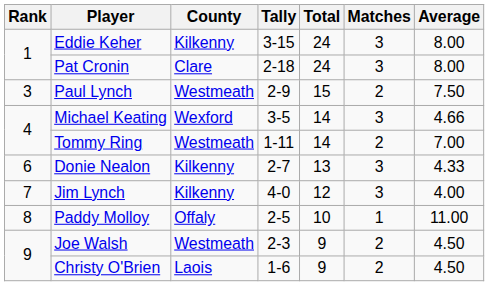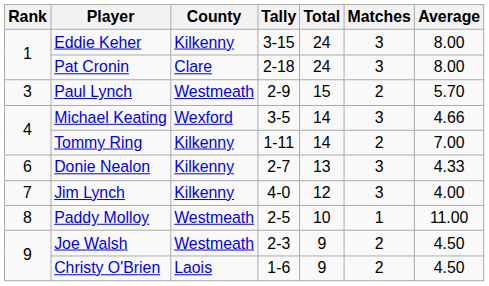 <table class="wikitable">
 <tr>
 <th>Rank</th>
 <th>Player</th>
 <th>County</th>
 <th>Tally</th>
 <th>Total</th>
 <th>Matches</th>
 <th>Average</th>
 </tr>
 <tr>
 <td rowspan=2 align=center>1</td>
 <td><a href='#'>Eddie Keher</a></td>
 <td><a href='#'>Kilkenny</a></td>
 <td align=center>3-15</td>
 <td align=center>24</td>
 <td align=center>3</td>
 <td align=center>8.00</td>
 </tr>
 <tr>
 <td><a href='#'>Pat Cronin</a></td>
 <td><a href='#'>Clare</a></td>
 <td align=center>2-18</td>
 <td align=center>24</td>
 <td align=center>3</td>
 <td align=center>8.00</td>
 </tr>
 <tr>
 <td rowspan=1 align=center>3</td>
 <td><a href='#'>Paul Lynch</a></td>
 <td><a href='#'>Westmeath</a></td>
 <td align=center>2-9</td>
 <td align=center>15</td>
 <td align=center>2</td>
-<td align=center>7.50</td>
+<td align=center>5.70</td>
 </tr>
 <tr>
 <td rowspan=2 align=center>4</td>
 <td><a href='#'>Michael Keating</a></td>
 <td><a href='#'>Wexford</a></td>
 <td align=center>3-5</td>
 <td align=center>14</td>
 <td align=center>3</td>
 <td align=center>4.66</td>
 </tr>
 <tr>
 <td><a href='#'>Tommy Ring</a></td>
-<td><a href='#'>Westmeath</a></td>
+<td><a href='#'>Kilkenny</a></td>
 <td align=center>1-11</td>
 <td align=center>14</td>
 <td align=center>2</td>
 <td align=center>7.00</td>
 </tr>
 <tr>
 <td rowspan=1 align=center>6</td>
 <td><a href='#'>Donie Nealon</a></td>
 <td><a href='#'>Kilkenny</a></td>
 <td align=center>2-7</td>
 <td align=center>13</td>
 <td align=center>3</td>
 <td align=center>4.33</td>
 </tr>
 <tr>
 <td rowspan=1 align=center>7</td>
 <td><a href='#'>Jim Lynch</a></td>
 <td><a href='#'>Kilkenny</a></td>
 <td align=center>4-0</td>
 <td align=center>12</td>
 <td align=center>3</td>
 <td align=center>4.00</td>
 </tr>
 <tr>
 <td rowspan=1 align=center>8</td>
 <td><a href='#'>Paddy Molloy</a></td>
-<td><a href='#'>Offaly</a></td>
+<td><a href='#'>Westmeath</a></td>
 <td align=center>2-5</td>
 <td align=center>10</td>
 <td align=center>1</td>
 <td align=center>11.00</td>
 </tr>
 <tr>
 <td rowspan=2 align=center>9</td>
 <td><a href='#'>Joe Walsh</a></td>
 <td><a href='#'>Westmeath</a></td>
 <td align=center>2-3</td>
 <td align=center>9</td>
 <td align=center>2</td>
 <td align=center>4.50</td>
 </tr>
 <tr>
 <td><a href='#'>Christy O'Brien</a></td>
 <td><a href='#'>Laois</a></td>
 <td align=center>1-6</td>
 <td align=center>9</td>
 <td align=center>2</td>
 <td align=center>4.50</td>
 </tr>
 </table>
